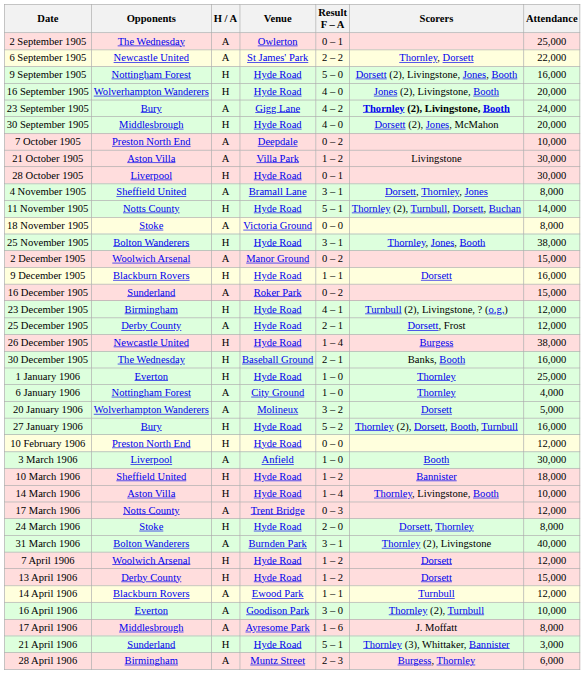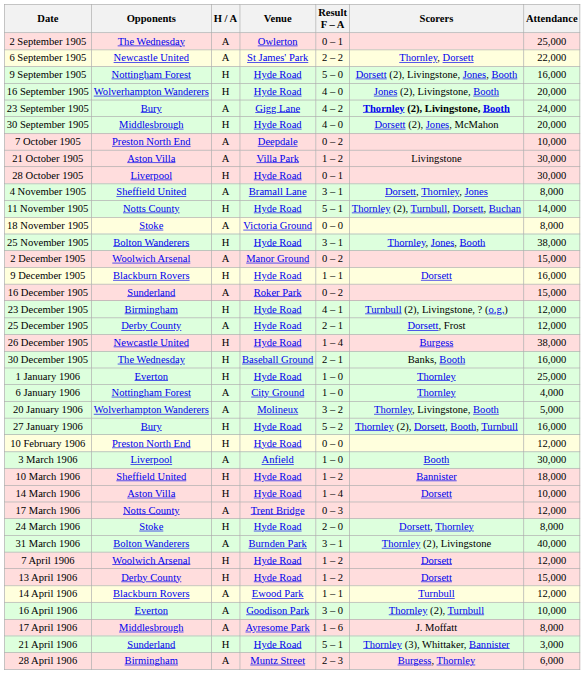 <table class="wikitable" style="text-align:center">
 <tr>
 <th>Date</th>
 <th>Opponents</th>
 <th>H / A</th>
 <th>Venue</th>
 <th>Result<br>F – A</th>
 <th>Scorers</th>
 <th>Attendance</th>
 </tr>
 <tr bgcolor="#ffdddd">
 <td>2 September 1905</td>
 <td><a href='#'>The Wednesday</a></td>
 <td>A</td>
 <td><a href='#'>Owlerton</a></td>
 <td>0 – 1</td>
 <td></td>
 <td>25,000</td>
 </tr>
 <tr bgcolor="#ffffdd">
 <td>6 September 1905</td>
 <td><a href='#'>Newcastle United</a></td>
 <td>A</td>
 <td><a href='#'>St James' Park</a></td>
 <td>2 – 2</td>
 <td><a href='#'>Thornley</a>, <a href='#'>Dorsett</a></td>
 <td>22,000</td>
 </tr>
 <tr bgcolor="#ddffdd">
 <td>9 September 1905</td>
 <td><a href='#'>Nottingham Forest</a></td>
 <td>H</td>
 <td><a href='#'>Hyde Road</a></td>
 <td>5 – 0</td>
 <td><a href='#'>Dorsett</a> (2), Livingstone, <a href='#'>Jones</a>, <a href='#'>Booth</a></td>
 <td>16,000</td>
 </tr>
 <tr bgcolor="#ddffdd">
 <td>16 September 1905</td>
 <td><a href='#'>Wolverhampton Wanderers</a></td>
 <td>H</td>
 <td><a href='#'>Hyde Road</a></td>
 <td>4 – 0</td>
 <td><a href='#'>Jones</a> (2), Livingstone, <a href='#'>Booth</a></td>
 <td>20,000</td>
 </tr>
 <tr bgcolor="#ddffdd">
 <td>23 September 1905</td>
 <td><a href='#'>Bury</a></td>
 <td>A</td>
 <td><a href='#'>Gigg Lane</a></td>
 <td>4 – 2</td>
 <td><strong><a href='#'>Thornley</a> (2), Livingstone, <a href='#'>Booth</a></strong></td>
 <td>24,000</td>
 </tr>
 <tr bgcolor="#ddffdd">
 <td>30 September 1905</td>
 <td><a href='#'>Middlesbrough</a></td>
 <td>H</td>
 <td><a href='#'>Hyde Road</a></td>
 <td>4 – 0</td>
 <td><a href='#'>Dorsett</a> (2), <a href='#'>Jones</a>, McMahon</td>
 <td>20,000</td>
 </tr>
 <tr bgcolor="#ffdddd">
 <td>7 October 1905</td>
 <td><a href='#'>Preston North End</a></td>
 <td>A</td>
 <td><a href='#'>Deepdale</a></td>
 <td>0 – 2</td>
 <td></td>
 <td>10,000</td>
 </tr>
 <tr bgcolor="#ffdddd">
 <td>21 October 1905</td>
 <td><a href='#'>Aston Villa</a></td>
 <td>A</td>
 <td><a href='#'>Villa Park</a></td>
 <td>1 – 2</td>
 <td>Livingstone</td>
 <td>30,000</td>
 </tr>
 <tr bgcolor="#ffdddd">
 <td>28 October 1905</td>
 <td><a href='#'>Liverpool</a></td>
 <td>H</td>
 <td><a href='#'>Hyde Road</a></td>
 <td>0 – 1</td>
 <td></td>
 <td>30,000</td>
 </tr>
 <tr bgcolor="#ddffdd">
 <td>4 November 1905</td>
 <td><a href='#'>Sheffield United</a></td>
 <td>A</td>
 <td><a href='#'>Bramall Lane</a></td>
 <td>3 – 1</td>
 <td><a href='#'>Dorsett</a>, <a href='#'>Thornley</a>, <a href='#'>Jones</a></td>
 <td>8,000</td>
 </tr>
 <tr bgcolor="#ddffdd">
 <td>11 November 1905</td>
 <td><a href='#'>Notts County</a></td>
 <td>H</td>
 <td><a href='#'>Hyde Road</a></td>
 <td>5 – 1</td>
 <td><a href='#'>Thornley</a> (2), <a href='#'>Turnbull</a>, <a href='#'>Dorsett</a>, <a href='#'>Buchan</a></td>
 <td>14,000</td>
 </tr>
 <tr bgcolor="#ffffdd">
 <td>18 November 1905</td>
 <td><a href='#'>Stoke</a></td>
 <td>A</td>
 <td><a href='#'>Victoria Ground</a></td>
 <td>0 – 0</td>
 <td></td>
 <td>8,000</td>
 </tr>
 <tr bgcolor="#ddffdd">
 <td>25 November 1905</td>
 <td><a href='#'>Bolton Wanderers</a></td>
 <td>H</td>
 <td><a href='#'>Hyde Road</a></td>
 <td>3 – 1</td>
 <td><a href='#'>Thornley</a>, <a href='#'>Jones</a>, <a href='#'>Booth</a></td>
 <td>38,000</td>
 </tr>
 <tr bgcolor="#ffdddd">
 <td>2 December 1905</td>
 <td><a href='#'>Woolwich Arsenal</a></td>
 <td>A</td>
 <td><a href='#'>Manor Ground</a></td>
 <td>0 – 2</td>
 <td></td>
 <td>15,000</td>
 </tr>
 <tr bgcolor="#ffffdd">
 <td>9 December 1905</td>
 <td><a href='#'>Blackburn Rovers</a></td>
 <td>H</td>
 <td><a href='#'>Hyde Road</a></td>
 <td>1 – 1</td>
 <td><a href='#'>Dorsett</a></td>
 <td>16,000</td>
 </tr>
 <tr bgcolor="#ffdddd">
 <td>16 December 1905</td>
 <td><a href='#'>Sunderland</a></td>
 <td>A</td>
 <td><a href='#'>Roker Park</a></td>
 <td>0 – 2</td>
 <td></td>
 <td>15,000</td>
 </tr>
 <tr bgcolor="#ddffdd">
 <td>23 December 1905</td>
 <td><a href='#'>Birmingham</a></td>
 <td>H</td>
 <td><a href='#'>Hyde Road</a></td>
 <td>4 – 1</td>
 <td><a href='#'>Turnbull</a> (2), Livingstone, ? (<a href='#'>o.g.</a>)</td>
 <td>12,000</td>
 </tr>
 <tr bgcolor="#ddffdd">
 <td>25 December 1905</td>
 <td><a href='#'>Derby County</a></td>
 <td>A</td>
 <td><a href='#'>Hyde Road</a></td>
 <td>2 – 1</td>
 <td><a href='#'>Dorsett</a>, Frost</td>
 <td>12,000</td>
 </tr>
 <tr bgcolor="#ffdddd">
 <td>26 December 1905</td>
 <td><a href='#'>Newcastle United</a></td>
 <td>H</td>
 <td><a href='#'>Hyde Road</a></td>
 <td>1 – 4</td>
 <td><a href='#'>Burgess</a></td>
 <td>38,000</td>
 </tr>
 <tr bgcolor="#ddffdd">
 <td>30 December 1905</td>
 <td><a href='#'>The Wednesday</a></td>
 <td>H</td>
 <td><a href='#'>Baseball Ground</a></td>
 <td>2 – 1</td>
 <td>Banks, <a href='#'>Booth</a></td>
 <td>16,000</td>
 </tr>
 <tr bgcolor="#ddffdd">
 <td>1 January 1906</td>
 <td><a href='#'>Everton</a></td>
 <td>H</td>
 <td><a href='#'>Hyde Road</a></td>
 <td>1 – 0</td>
 <td><a href='#'>Thornley</a></td>
 <td>25,000</td>
 </tr>
 <tr bgcolor="#ddffdd">
 <td>6 January 1906</td>
 <td><a href='#'>Nottingham Forest</a></td>
 <td>A</td>
 <td><a href='#'>City Ground</a></td>
 <td>1 – 0</td>
 <td><a href='#'>Thornley</a></td>
 <td>4,000</td>
 </tr>
 <tr bgcolor="#ddffdd">
 <td>20 January 1906</td>
 <td><a href='#'>Wolverhampton Wanderers</a></td>
 <td>A</td>
 <td><a href='#'>Molineux</a></td>
 <td>3 – 2</td>
-<td><a href='#'>Dorsett</a></td>
+<td><a href='#'>Thornley</a>, Livingstone, <a href='#'>Booth</a></td>
 <td>5,000</td>
 </tr>
 <tr bgcolor="#ddffdd">
 <td>27 January 1906</td>
 <td><a href='#'>Bury</a></td>
 <td>H</td>
 <td><a href='#'>Hyde Road</a></td>
 <td>5 – 2</td>
 <td><a href='#'>Thornley</a> (2), <a href='#'>Dorsett</a>, <a href='#'>Booth</a>, <a href='#'>Turnbull</a></td>
 <td>16,000</td>
 </tr>
 <tr bgcolor="#ffffdd">
 <td>10 February 1906</td>
 <td><a href='#'>Preston North End</a></td>
 <td>H</td>
 <td><a href='#'>Hyde Road</a></td>
 <td>0 – 0</td>
 <td></td>
 <td>12,000</td>
 </tr>
 <tr bgcolor="#ddffdd">
 <td>3 March 1906</td>
 <td><a href='#'>Liverpool</a></td>
 <td>A</td>
 <td><a href='#'>Anfield</a></td>
 <td>1 – 0</td>
 <td><a href='#'>Booth</a></td>
 <td>30,000</td>
 </tr>
 <tr bgcolor="#ffdddd">
 <td>10 March 1906</td>
 <td><a href='#'>Sheffield United</a></td>
 <td>H</td>
 <td><a href='#'>Hyde Road</a></td>
 <td>1 – 2</td>
 <td><a href='#'>Bannister</a></td>
 <td>18,000</td>
 </tr>
 <tr bgcolor="#ffdddd">
 <td>14 March 1906</td>
 <td><a href='#'>Aston Villa</a></td>
 <td>H</td>
 <td><a href='#'>Hyde Road</a></td>
 <td>1 – 4</td>
-<td><a href='#'>Thornley</a>, Livingstone, <a href='#'>Booth</a></td>
+<td><a href='#'>Dorsett</a></td>
 <td>10,000</td>
 </tr>
 <tr bgcolor="#ffdddd">
 <td>17 March 1906</td>
 <td><a href='#'>Notts County</a></td>
 <td>A</td>
 <td><a href='#'>Trent Bridge</a></td>
 <td>0 – 3</td>
 <td></td>
 <td>12,000</td>
 </tr>
 <tr bgcolor="#ddffdd">
 <td>24 March 1906</td>
 <td><a href='#'>Stoke</a></td>
 <td>H</td>
 <td><a href='#'>Hyde Road</a></td>
 <td>2 – 0</td>
 <td><a href='#'>Dorsett</a>, <a href='#'>Thornley</a></td>
 <td>8,000</td>
 </tr>
 <tr bgcolor="#ddffdd">
 <td>31 March 1906</td>
 <td><a href='#'>Bolton Wanderers</a></td>
 <td>A</td>
 <td><a href='#'>Burnden Park</a></td>
 <td>3 – 1</td>
 <td><a href='#'>Thornley</a> (2), Livingstone</td>
 <td>40,000</td>
 </tr>
 <tr bgcolor="#ffdddd">
 <td>7 April 1906</td>
 <td><a href='#'>Woolwich Arsenal</a></td>
 <td>H</td>
 <td><a href='#'>Hyde Road</a></td>
 <td>1 – 2</td>
 <td><a href='#'>Dorsett</a></td>
 <td>12,000</td>
 </tr>
 <tr bgcolor="#ffdddd">
 <td>13 April 1906</td>
 <td><a href='#'>Derby County</a></td>
 <td>H</td>
 <td><a href='#'>Hyde Road</a></td>
 <td>1 – 2</td>
 <td><a href='#'>Dorsett</a></td>
 <td>15,000</td>
 </tr>
 <tr bgcolor="#ffffdd">
 <td>14 April 1906</td>
 <td><a href='#'>Blackburn Rovers</a></td>
 <td>A</td>
 <td><a href='#'>Ewood Park</a></td>
 <td>1 – 1</td>
 <td><a href='#'>Turnbull</a></td>
 <td>12,000</td>
 </tr>
 <tr bgcolor="#ddffdd">
 <td>16 April 1906</td>
 <td><a href='#'>Everton</a></td>
 <td>A</td>
 <td><a href='#'>Goodison Park</a></td>
 <td>3 – 0</td>
 <td><a href='#'>Thornley</a> (2), <a href='#'>Turnbull</a></td>
 <td>10,000</td>
 </tr>
 <tr bgcolor="#ffdddd">
 <td>17 April 1906</td>
 <td><a href='#'>Middlesbrough</a></td>
 <td>A</td>
 <td><a href='#'>Ayresome Park</a></td>
 <td>1 – 6</td>
 <td>J. Moffatt</td>
 <td>8,000</td>
 </tr>
 <tr bgcolor="#ddffdd">
 <td>21 April 1906</td>
 <td><a href='#'>Sunderland</a></td>
 <td>H</td>
 <td><a href='#'>Hyde Road</a></td>
 <td>5 – 1</td>
 <td><a href='#'>Thornley</a> (3), Whittaker, <a href='#'>Bannister</a></td>
 <td>3,000</td>
 </tr>
 <tr bgcolor="#ffdddd">
 <td>28 April 1906</td>
 <td><a href='#'>Birmingham</a></td>
 <td>A</td>
 <td><a href='#'>Muntz Street</a></td>
 <td>2 – 3</td>
 <td><a href='#'>Burgess</a>, <a href='#'>Thornley</a></td>
 <td>6,000</td>
 </tr>
 </table>
